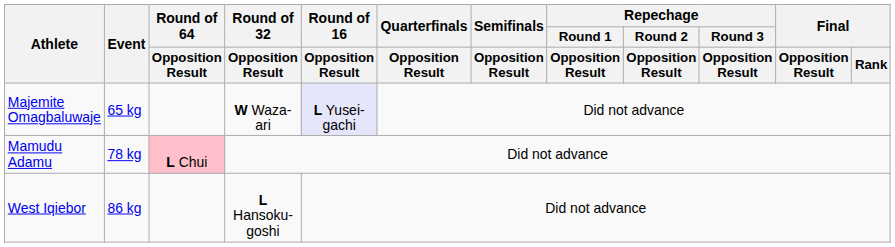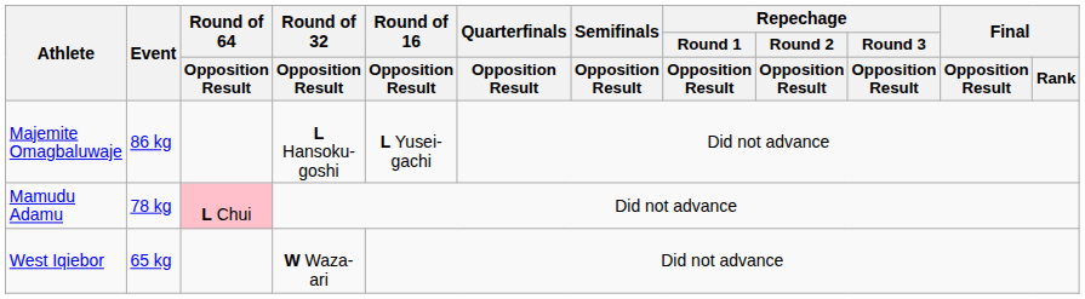 <table class="wikitable" style="font-size:90%">
 <tr>
 <th rowspan="3">Athlete</th>
 <th rowspan="3">Event</th>
 <th rowspan="2">Round of 64</th>
 <th rowspan="2">Round of 32</th>
 <th rowspan="2">Round of 16</th>
 <th rowspan="2">Quarterfinals</th>
 <th rowspan="2">Semifinals</th>
 <th colspan=3>Repechage</th>
 <th rowspan="2" colspan=2>Final</th>
 </tr>
 <tr style="font-size:95%">
 <th>Round 1</th>
 <th>Round 2</th>
 <th>Round 3</th>
 </tr>
 <tr style="font-size:95%">
 <th>Opposition<br>Result</th>
 <th>Opposition<br>Result</th>
 <th>Opposition<br>Result</th>
 <th>Opposition<br>Result</th>
 <th>Opposition<br>Result</th>
 <th>Opposition<br>Result</th>
 <th>Opposition<br>Result</th>
 <th>Opposition<br>Result</th>
 <th>Opposition<br>Result</th>
 <th>Rank</th>
 </tr>
 <tr align=center>
 <td align=left><a href='#'>Majemite Omagbaluwaje</a></td>
-<td align=left><a href='#'>65 kg</a></td>
+<td align=left><a href='#'>86 kg</a></td>
 <td></td>
-<td><br><strong>W</strong> Waza-ari</td>
-<td style="background: lavender;"><br><strong>L</strong> Yusei-gachi</td>
+<td><br><strong>L</strong> Hansoku-goshi</td>
+<td><br><strong>L</strong> Yusei-gachi</td>
 <td colspan=7>Did not advance</td>
 </tr>
 <tr align=center>
 <td align=left><a href='#'>Mamudu Adamu</a></td>
 <td align=left><a href='#'>78 kg</a></td>
 <td style="background: pink;"><br><strong>L</strong> Chui</td>
 <td colspan=9>Did not advance</td>
 </tr>
 <tr align=center>
 <td align=left><a href='#'>West Iqiebor</a></td>
-<td align=left><a href='#'>86 kg</a></td>
+<td align=left><a href='#'>65 kg</a></td>
 <td></td>
-<td><br><strong>L</strong> Hansoku-goshi</td>
+<td><br><strong>W</strong> Waza-ari</td>
 <td colspan=8>Did not advance</td>
 </tr>
 </table>
